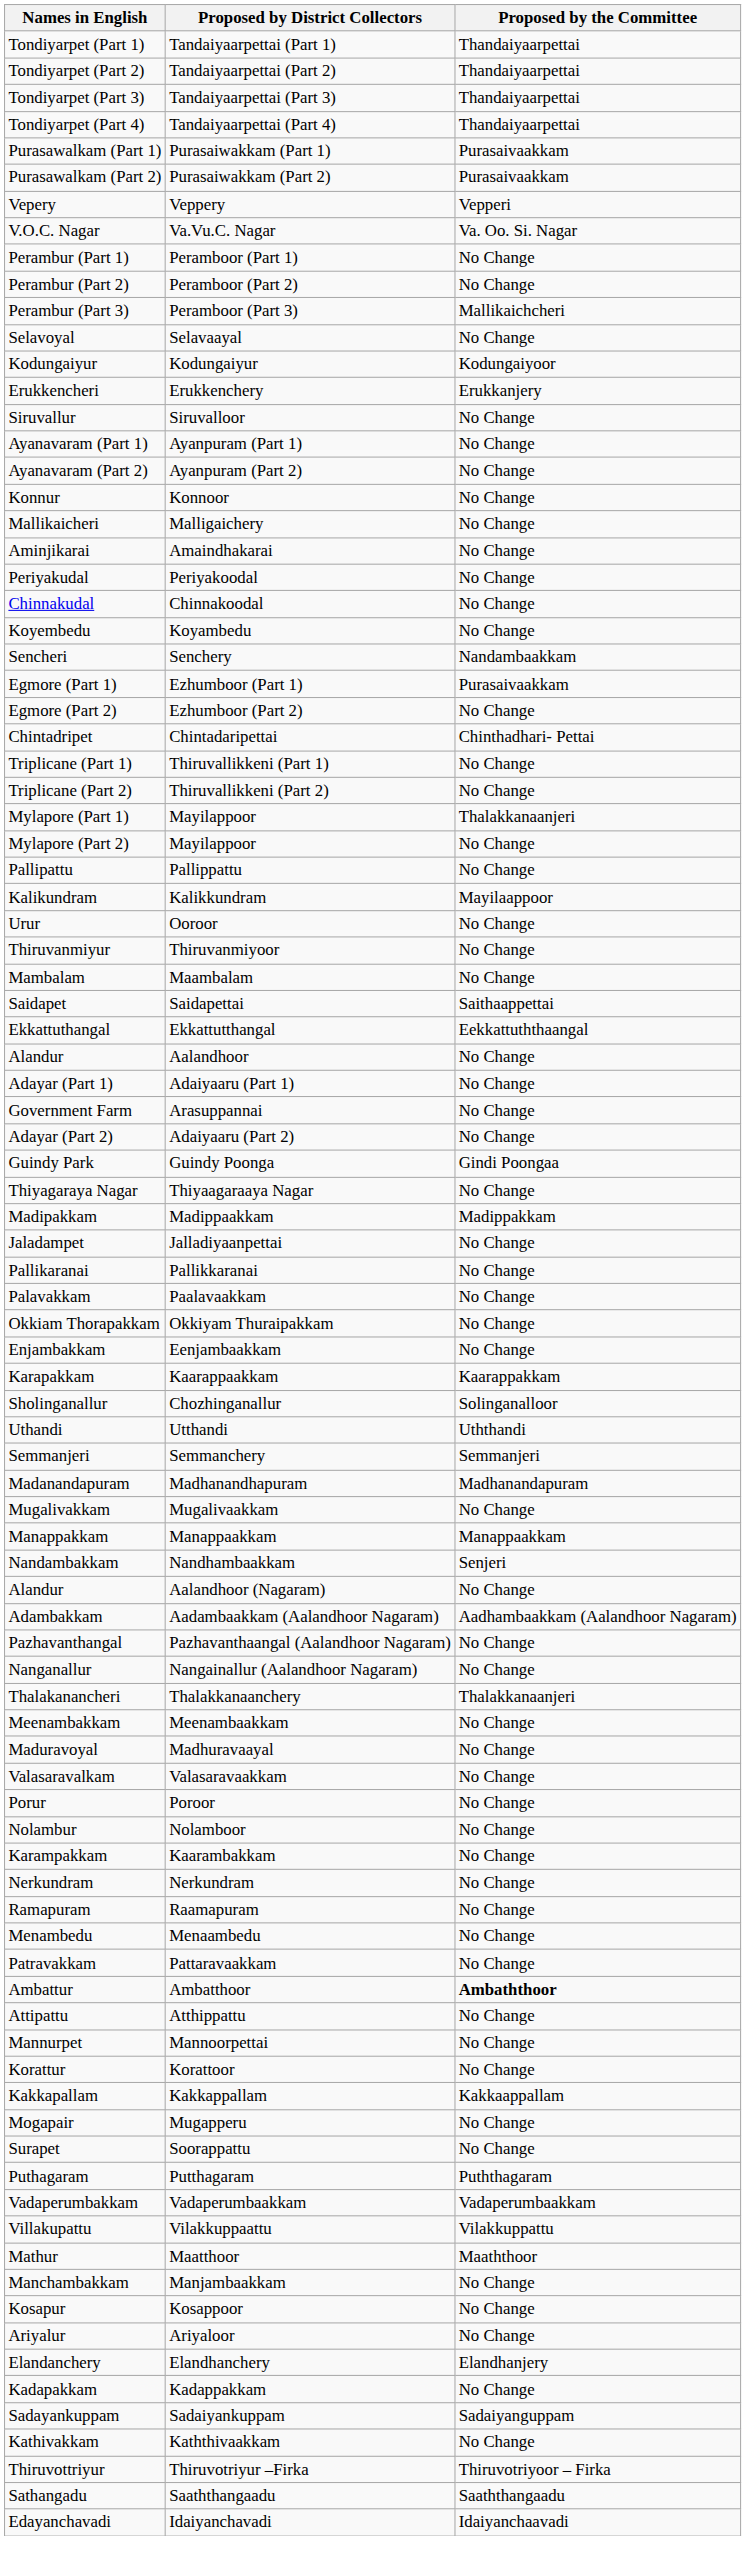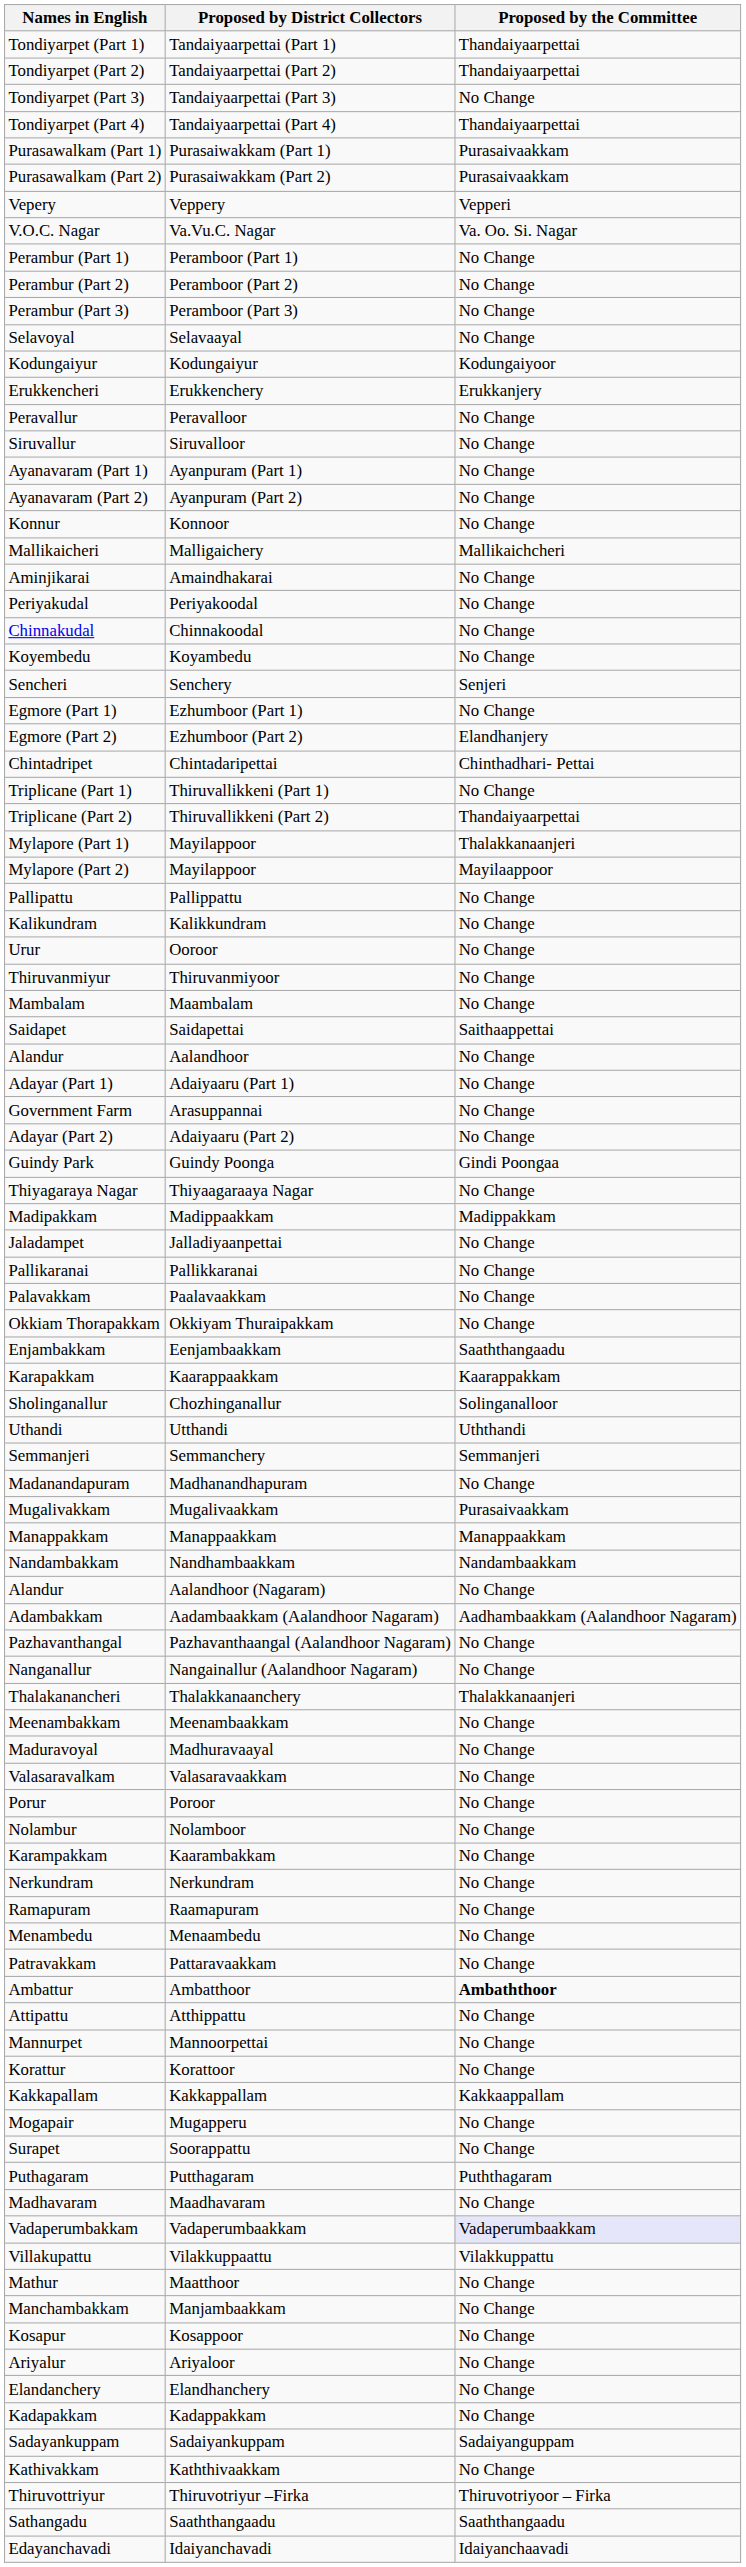 <table class="wikitable">
 <tr>
 <th>Names in English</th>
 <th>Proposed by District Collectors</th>
 <th>Proposed by the Committee</th>
 </tr>
 <tr>
 <td>Tondiyarpet (Part 1)</td>
 <td>Tandaiyaarpettai (Part 1)</td>
 <td>Thandaiyaarpettai</td>
 </tr>
 <tr>
 <td>Tondiyarpet (Part 2)</td>
 <td>Tandaiyaarpettai (Part 2)</td>
 <td>Thandaiyaarpettai</td>
 </tr>
 <tr>
 <td>Tondiyarpet (Part 3)</td>
 <td>Tandaiyaarpettai (Part 3)</td>
-<td>Thandaiyaarpettai</td>
+<td>No Change</td>
 </tr>
 <tr>
 <td>Tondiyarpet (Part 4)</td>
 <td>Tandaiyaarpettai (Part 4)</td>
 <td>Thandaiyaarpettai</td>
 </tr>
 <tr>
 <td>Purasawalkam (Part 1)</td>
 <td>Purasaiwakkam (Part 1)</td>
 <td>Purasaivaakkam</td>
 </tr>
 <tr>
 <td>Purasawalkam (Part 2)</td>
 <td>Purasaiwakkam (Part 2)</td>
 <td>Purasaivaakkam</td>
 </tr>
 <tr>
 <td>Vepery</td>
 <td>Veppery</td>
 <td>Vepperi</td>
 </tr>
 <tr>
 <td>V.O.C. Nagar</td>
 <td>Va.Vu.C. Nagar</td>
 <td>Va. Oo. Si. Nagar</td>
 </tr>
 <tr>
 <td>Perambur (Part 1)</td>
 <td>Peramboor (Part 1)</td>
 <td>No Change</td>
 </tr>
 <tr>
 <td>Perambur (Part 2)</td>
 <td>Peramboor (Part 2)</td>
 <td>No Change</td>
 </tr>
 <tr>
 <td>Perambur (Part 3)</td>
 <td>Peramboor (Part 3)</td>
-<td>Mallikaichcheri</td>
+<td>No Change</td>
 </tr>
 <tr>
 <td>Selavoyal</td>
 <td>Selavaayal</td>
 <td>No Change</td>
 </tr>
 <tr>
 <td>Kodungaiyur</td>
 <td>Kodungaiyur</td>
 <td>Kodungaiyoor</td>
 </tr>
 <tr>
 <td>Erukkencheri</td>
 <td>Erukkenchery</td>
 <td>Erukkanjery</td>
+</tr>
+<tr>
+<td>Peravallur</td>
+<td>Peravalloor</td>
+<td>No Change</td>
 </tr>
 <tr>
 <td>Siruvallur</td>
 <td>Siruvalloor</td>
 <td>No Change</td>
 </tr>
 <tr>
 <td>Ayanavaram (Part 1)</td>
 <td>Ayanpuram (Part 1)</td>
 <td>No Change</td>
 </tr>
 <tr>
 <td>Ayanavaram (Part 2)</td>
 <td>Ayanpuram (Part 2)</td>
 <td>No Change</td>
 </tr>
 <tr>
 <td>Konnur</td>
 <td>Konnoor</td>
 <td>No Change</td>
 </tr>
 <tr>
 <td>Mallikaicheri</td>
 <td>Malligaichery</td>
-<td>No Change</td>
+<td>Mallikaichcheri</td>
 </tr>
 <tr>
 <td>Aminjikarai</td>
 <td>Amaindhakarai</td>
 <td>No Change</td>
 </tr>
 <tr>
 <td>Periyakudal</td>
 <td>Periyakoodal</td>
 <td>No Change</td>
 </tr>
 <tr>
 <td><a href='#'>Chinnakudal</a></td>
 <td>Chinnakoodal</td>
 <td>No Change</td>
 </tr>
 <tr>
 <td>Koyembedu</td>
 <td>Koyambedu</td>
 <td>No Change</td>
 </tr>
 <tr>
 <td>Sencheri</td>
 <td>Senchery</td>
-<td>Nandambaakkam</td>
+<td>Senjeri</td>
 </tr>
 <tr>
 <td>Egmore (Part 1)</td>
 <td>Ezhumboor (Part 1)</td>
-<td>Purasaivaakkam</td>
+<td>No Change</td>
 </tr>
 <tr>
 <td>Egmore (Part 2)</td>
 <td>Ezhumboor (Part 2)</td>
-<td>No Change</td>
+<td>Elandhanjery</td>
 </tr>
 <tr>
 <td>Chintadripet</td>
 <td>Chintadaripettai</td>
 <td>Chinthadhari- Pettai</td>
 </tr>
 <tr>
 <td>Triplicane (Part 1)</td>
 <td>Thiruvallikkeni (Part 1)</td>
 <td>No Change</td>
 </tr>
 <tr>
 <td>Triplicane (Part 2)</td>
 <td>Thiruvallikkeni (Part 2)</td>
-<td>No Change</td>
+<td>Thandaiyaarpettai</td>
 </tr>
 <tr>
 <td>Mylapore (Part 1)</td>
 <td>Mayilappoor</td>
 <td>Thalakkanaanjeri</td>
 </tr>
 <tr>
 <td>Mylapore (Part 2)</td>
 <td>Mayilappoor</td>
-<td>No Change</td>
+<td>Mayilaappoor</td>
 </tr>
 <tr>
 <td>Pallipattu</td>
 <td>Pallippattu</td>
 <td>No Change</td>
 </tr>
 <tr>
 <td>Kalikundram</td>
 <td>Kalikkundram</td>
-<td>Mayilaappoor</td>
+<td>No Change</td>
 </tr>
 <tr>
 <td>Urur</td>
 <td>Ooroor</td>
 <td>No Change</td>
 </tr>
 <tr>
 <td>Thiruvanmiyur</td>
 <td>Thiruvanmiyoor</td>
 <td>No Change</td>
 </tr>
 <tr>
 <td>Mambalam</td>
 <td>Maambalam</td>
 <td>No Change</td>
 </tr>
 <tr>
 <td>Saidapet</td>
 <td>Saidapettai</td>
 <td>Saithaappettai</td>
-</tr>
-<tr>
-<td>Ekkattuthangal</td>
-<td>Ekkattutthangal</td>
-<td>Eekkattuththaangal</td>
 </tr>
 <tr>
 <td>Alandur</td>
 <td>Aalandhoor</td>
 <td>No Change</td>
 </tr>
 <tr>
 <td>Adayar (Part 1)</td>
 <td>Adaiyaaru (Part 1)</td>
 <td>No Change</td>
 </tr>
 <tr>
 <td>Government Farm</td>
 <td>Arasuppannai</td>
 <td>No Change</td>
 </tr>
 <tr>
 <td>Adayar (Part 2)</td>
 <td>Adaiyaaru (Part 2)</td>
 <td>No Change</td>
 </tr>
 <tr>
 <td>Guindy Park</td>
 <td>Guindy Poonga</td>
 <td>Gindi Poongaa</td>
 </tr>
 <tr>
 <td>Thiyagaraya Nagar</td>
 <td>Thiyaagaraaya Nagar</td>
 <td>No Change</td>
 </tr>
 <tr>
 <td>Madipakkam</td>
 <td>Madippaakkam</td>
 <td>Madippakkam</td>
 </tr>
 <tr>
 <td>Jaladampet</td>
 <td>Jalladiyaanpettai</td>
 <td>No Change</td>
 </tr>
 <tr>
 <td>Pallikaranai</td>
 <td>Pallikkaranai</td>
 <td>No Change</td>
 </tr>
 <tr>
 <td>Palavakkam</td>
 <td>Paalavaakkam</td>
 <td>No Change</td>
 </tr>
 <tr>
 <td>Okkiam Thorapakkam</td>
 <td>Okkiyam Thuraipakkam</td>
 <td>No Change</td>
 </tr>
 <tr>
 <td>Enjambakkam</td>
 <td>Eenjambaakkam</td>
-<td>No Change</td>
+<td>Saaththangaadu</td>
 </tr>
 <tr>
 <td>Karapakkam</td>
 <td>Kaarappaakkam</td>
 <td>Kaarappakkam</td>
 </tr>
 <tr>
 <td>Sholinganallur</td>
 <td>Chozhinganallur</td>
 <td>Solinganalloor</td>
 </tr>
 <tr>
 <td>Uthandi</td>
 <td>Utthandi</td>
 <td>Uththandi</td>
 </tr>
 <tr>
 <td>Semmanjeri</td>
 <td>Semmanchery</td>
 <td>Semmanjeri</td>
 </tr>
 <tr>
 <td>Madanandapuram</td>
 <td>Madhanandhapuram</td>
-<td>Madhanandapuram</td>
+<td>No Change</td>
 </tr>
 <tr>
 <td>Mugalivakkam</td>
 <td>Mugalivaakkam</td>
-<td>No Change</td>
+<td>Purasaivaakkam</td>
 </tr>
 <tr>
 <td>Manappakkam</td>
 <td>Manappaakkam</td>
 <td>Manappaakkam</td>
 </tr>
 <tr>
 <td>Nandambakkam</td>
 <td>Nandhambaakkam</td>
-<td>Senjeri</td>
+<td>Nandambaakkam</td>
 </tr>
 <tr>
 <td>Alandur</td>
 <td>Aalandhoor (Nagaram)</td>
 <td>No Change</td>
 </tr>
 <tr>
 <td>Adambakkam</td>
 <td>Aadambaakkam (Aalandhoor Nagaram)</td>
 <td>Aadhambaakkam (Aalandhoor Nagaram)</td>
 </tr>
 <tr>
 <td>Pazhavanthangal</td>
 <td>Pazhavanthaangal (Aalandhoor Nagaram)</td>
 <td>No Change</td>
 </tr>
 <tr>
 <td>Nanganallur</td>
 <td>Nangainallur (Aalandhoor Nagaram)</td>
 <td>No Change</td>
 </tr>
 <tr>
 <td>Thalakanancheri</td>
 <td>Thalakkanaanchery</td>
 <td>Thalakkanaanjeri</td>
 </tr>
 <tr>
 <td>Meenambakkam</td>
 <td>Meenambaakkam</td>
 <td>No Change</td>
 </tr>
 <tr>
 <td>Maduravoyal</td>
 <td>Madhuravaayal</td>
 <td>No Change</td>
 </tr>
 <tr>
 <td>Valasaravalkam</td>
 <td>Valasaravaakkam</td>
 <td>No Change</td>
 </tr>
 <tr>
 <td>Porur</td>
 <td>Poroor</td>
 <td>No Change</td>
 </tr>
 <tr>
 <td>Nolambur</td>
 <td>Nolamboor</td>
 <td>No Change</td>
 </tr>
 <tr>
 <td>Karampakkam</td>
 <td>Kaarambakkam</td>
 <td>No Change</td>
 </tr>
 <tr>
 <td>Nerkundram</td>
 <td>Nerkundram</td>
 <td>No Change</td>
 </tr>
 <tr>
 <td>Ramapuram</td>
 <td>Raamapuram</td>
 <td>No Change</td>
 </tr>
 <tr>
 <td>Menambedu</td>
 <td>Menaambedu</td>
 <td>No Change</td>
 </tr>
 <tr>
 <td>Patravakkam</td>
 <td>Pattaravaakkam</td>
 <td>No Change</td>
 </tr>
 <tr>
 <td>Ambattur</td>
 <td>Ambatthoor</td>
 <td><strong>Ambaththoor</strong></td>
 </tr>
 <tr>
 <td>Attipattu</td>
 <td>Atthippattu</td>
 <td>No Change</td>
 </tr>
 <tr>
 <td>Mannurpet</td>
 <td>Mannoorpettai</td>
 <td>No Change</td>
 </tr>
 <tr>
 <td>Korattur</td>
 <td>Korattoor</td>
 <td>No Change</td>
 </tr>
 <tr>
 <td>Kakkapallam</td>
 <td>Kakkappallam</td>
 <td>Kakkaappallam</td>
 </tr>
 <tr>
 <td>Mogapair</td>
 <td>Mugapperu</td>
 <td>No Change</td>
 </tr>
 <tr>
 <td>Surapet</td>
 <td>Soorappattu</td>
 <td>No Change</td>
 </tr>
 <tr>
 <td>Puthagaram</td>
 <td>Putthagaram</td>
 <td>Puththagaram</td>
 </tr>
 <tr>
+<td>Madhavaram</td>
+<td>Maadhavaram</td>
+<td>No Change</td>
+</tr>
+<tr>
 <td>Vadaperumbakkam</td>
 <td>Vadaperumbaakkam</td>
-<td>Vadaperumbaakkam</td>
+<td style="background: lavender;">Vadaperumbaakkam</td>
 </tr>
 <tr>
 <td>Villakupattu</td>
 <td>Vilakkuppaattu</td>
 <td>Vilakkuppattu</td>
 </tr>
 <tr>
 <td>Mathur</td>
 <td>Maatthoor</td>
-<td>Maaththoor</td>
+<td>No Change</td>
 </tr>
 <tr>
 <td>Manchambakkam</td>
 <td>Manjambaakkam</td>
 <td>No Change</td>
 </tr>
 <tr>
 <td>Kosapur</td>
 <td>Kosappoor</td>
 <td>No Change</td>
 </tr>
 <tr>
 <td>Ariyalur</td>
 <td>Ariyaloor</td>
 <td>No Change</td>
 </tr>
 <tr>
 <td>Elandanchery</td>
 <td>Elandhanchery</td>
-<td>Elandhanjery</td>
+<td>No Change</td>
 </tr>
 <tr>
 <td>Kadapakkam</td>
 <td>Kadappakkam</td>
 <td>No Change</td>
 </tr>
 <tr>
 <td>Sadayankuppam</td>
 <td>Sadaiyankuppam</td>
 <td>Sadaiyanguppam</td>
 </tr>
 <tr>
 <td>Kathivakkam</td>
 <td>Kaththivaakkam</td>
 <td>No Change</td>
 </tr>
 <tr>
 <td>Thiruvottriyur</td>
 <td>Thiruvotriyur –Firka</td>
 <td>Thiruvotriyoor – Firka</td>
 </tr>
 <tr>
 <td>Sathangadu</td>
 <td>Saaththangaadu</td>
 <td>Saaththangaadu</td>
 </tr>
 <tr>
 <td>Edayanchavadi</td>
 <td>Idaiyanchavadi</td>
 <td>Idaiyanchaavadi</td>
 </tr>
 </table>
